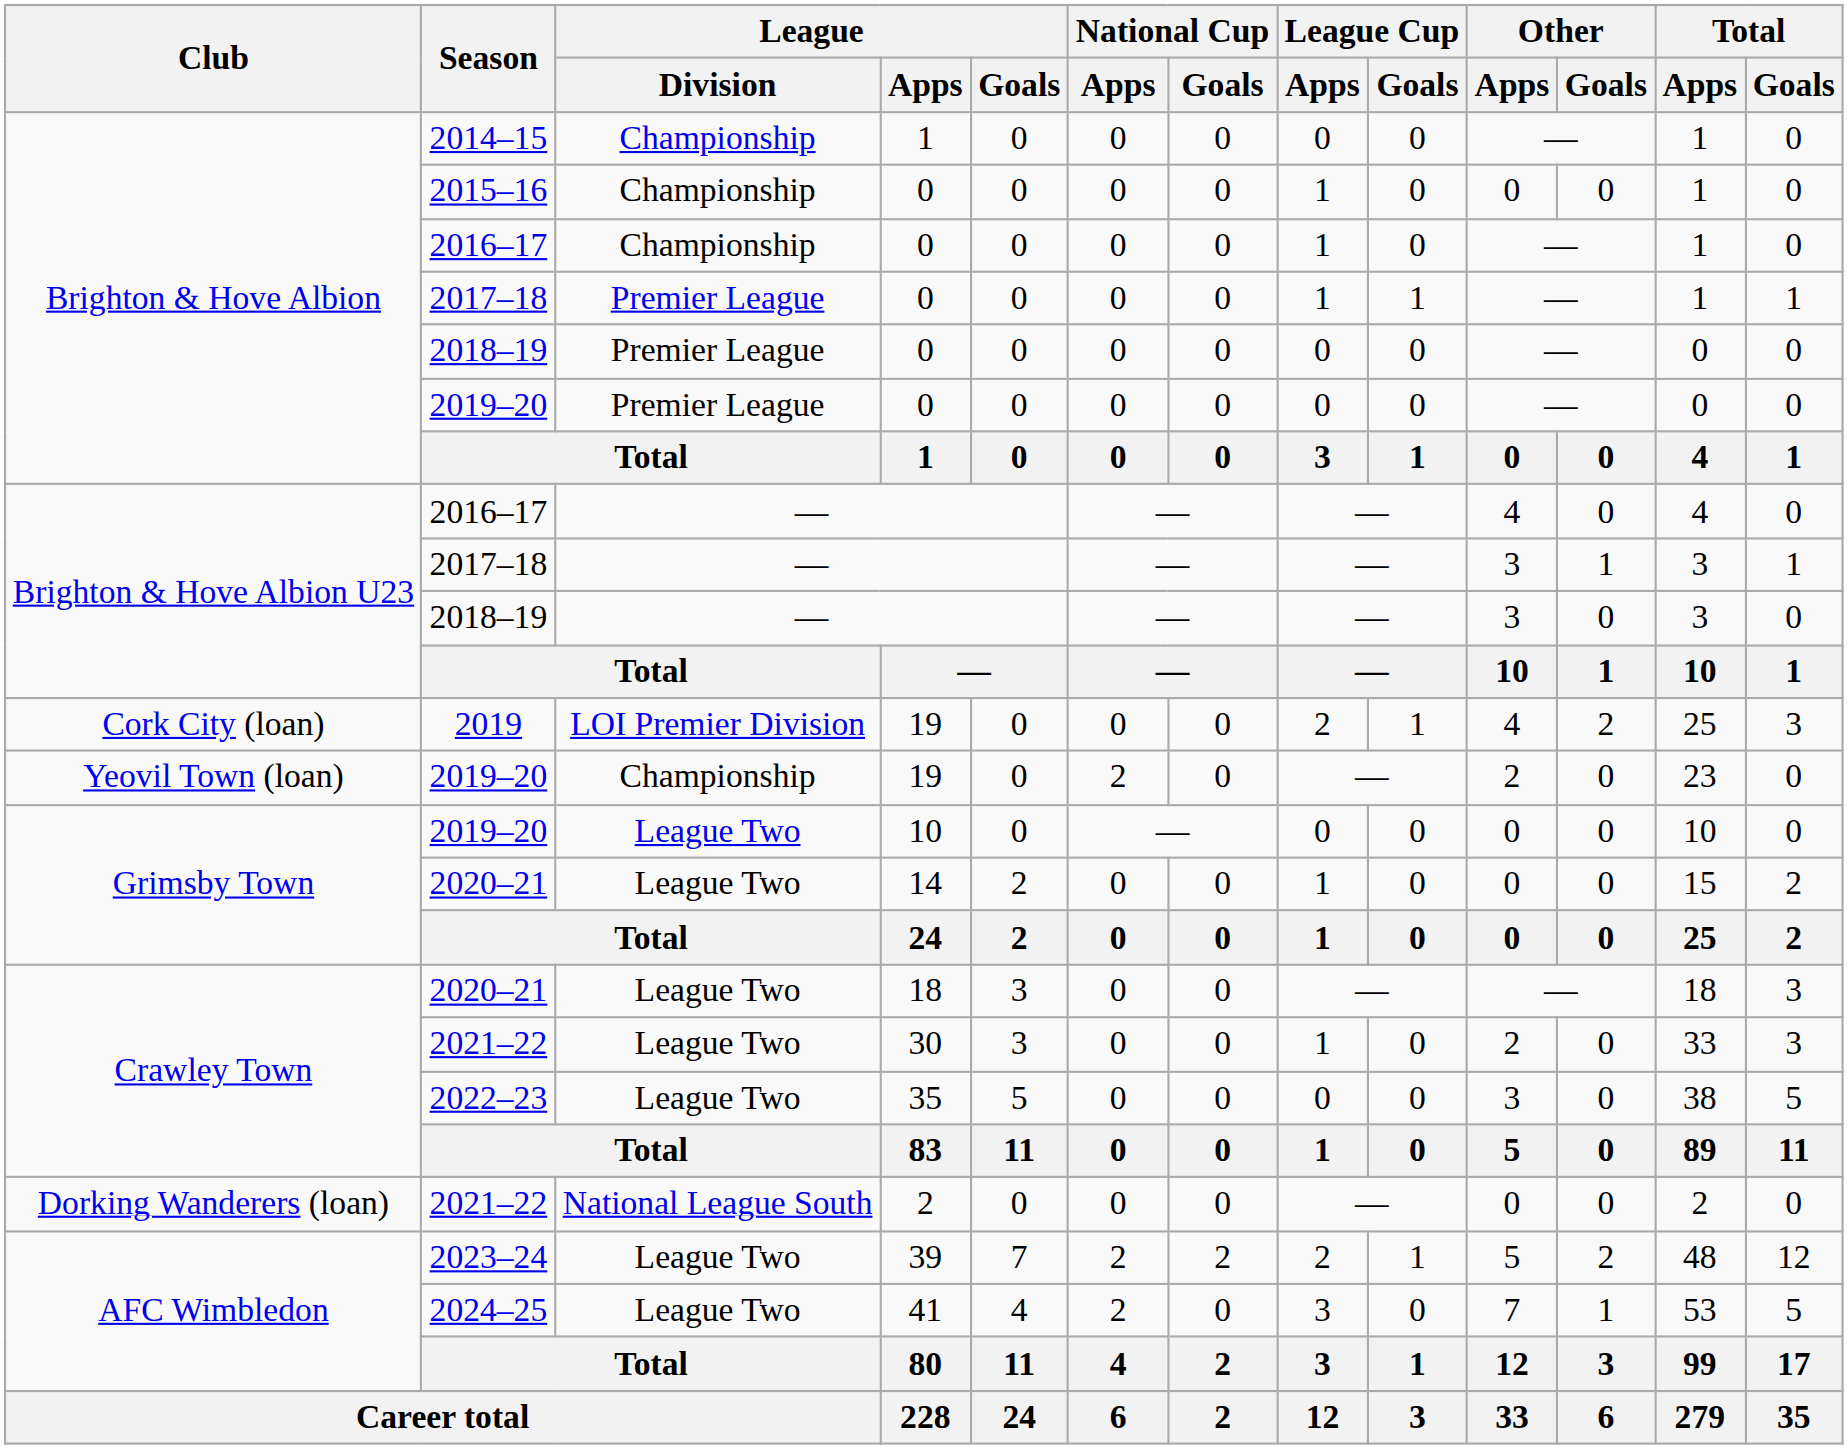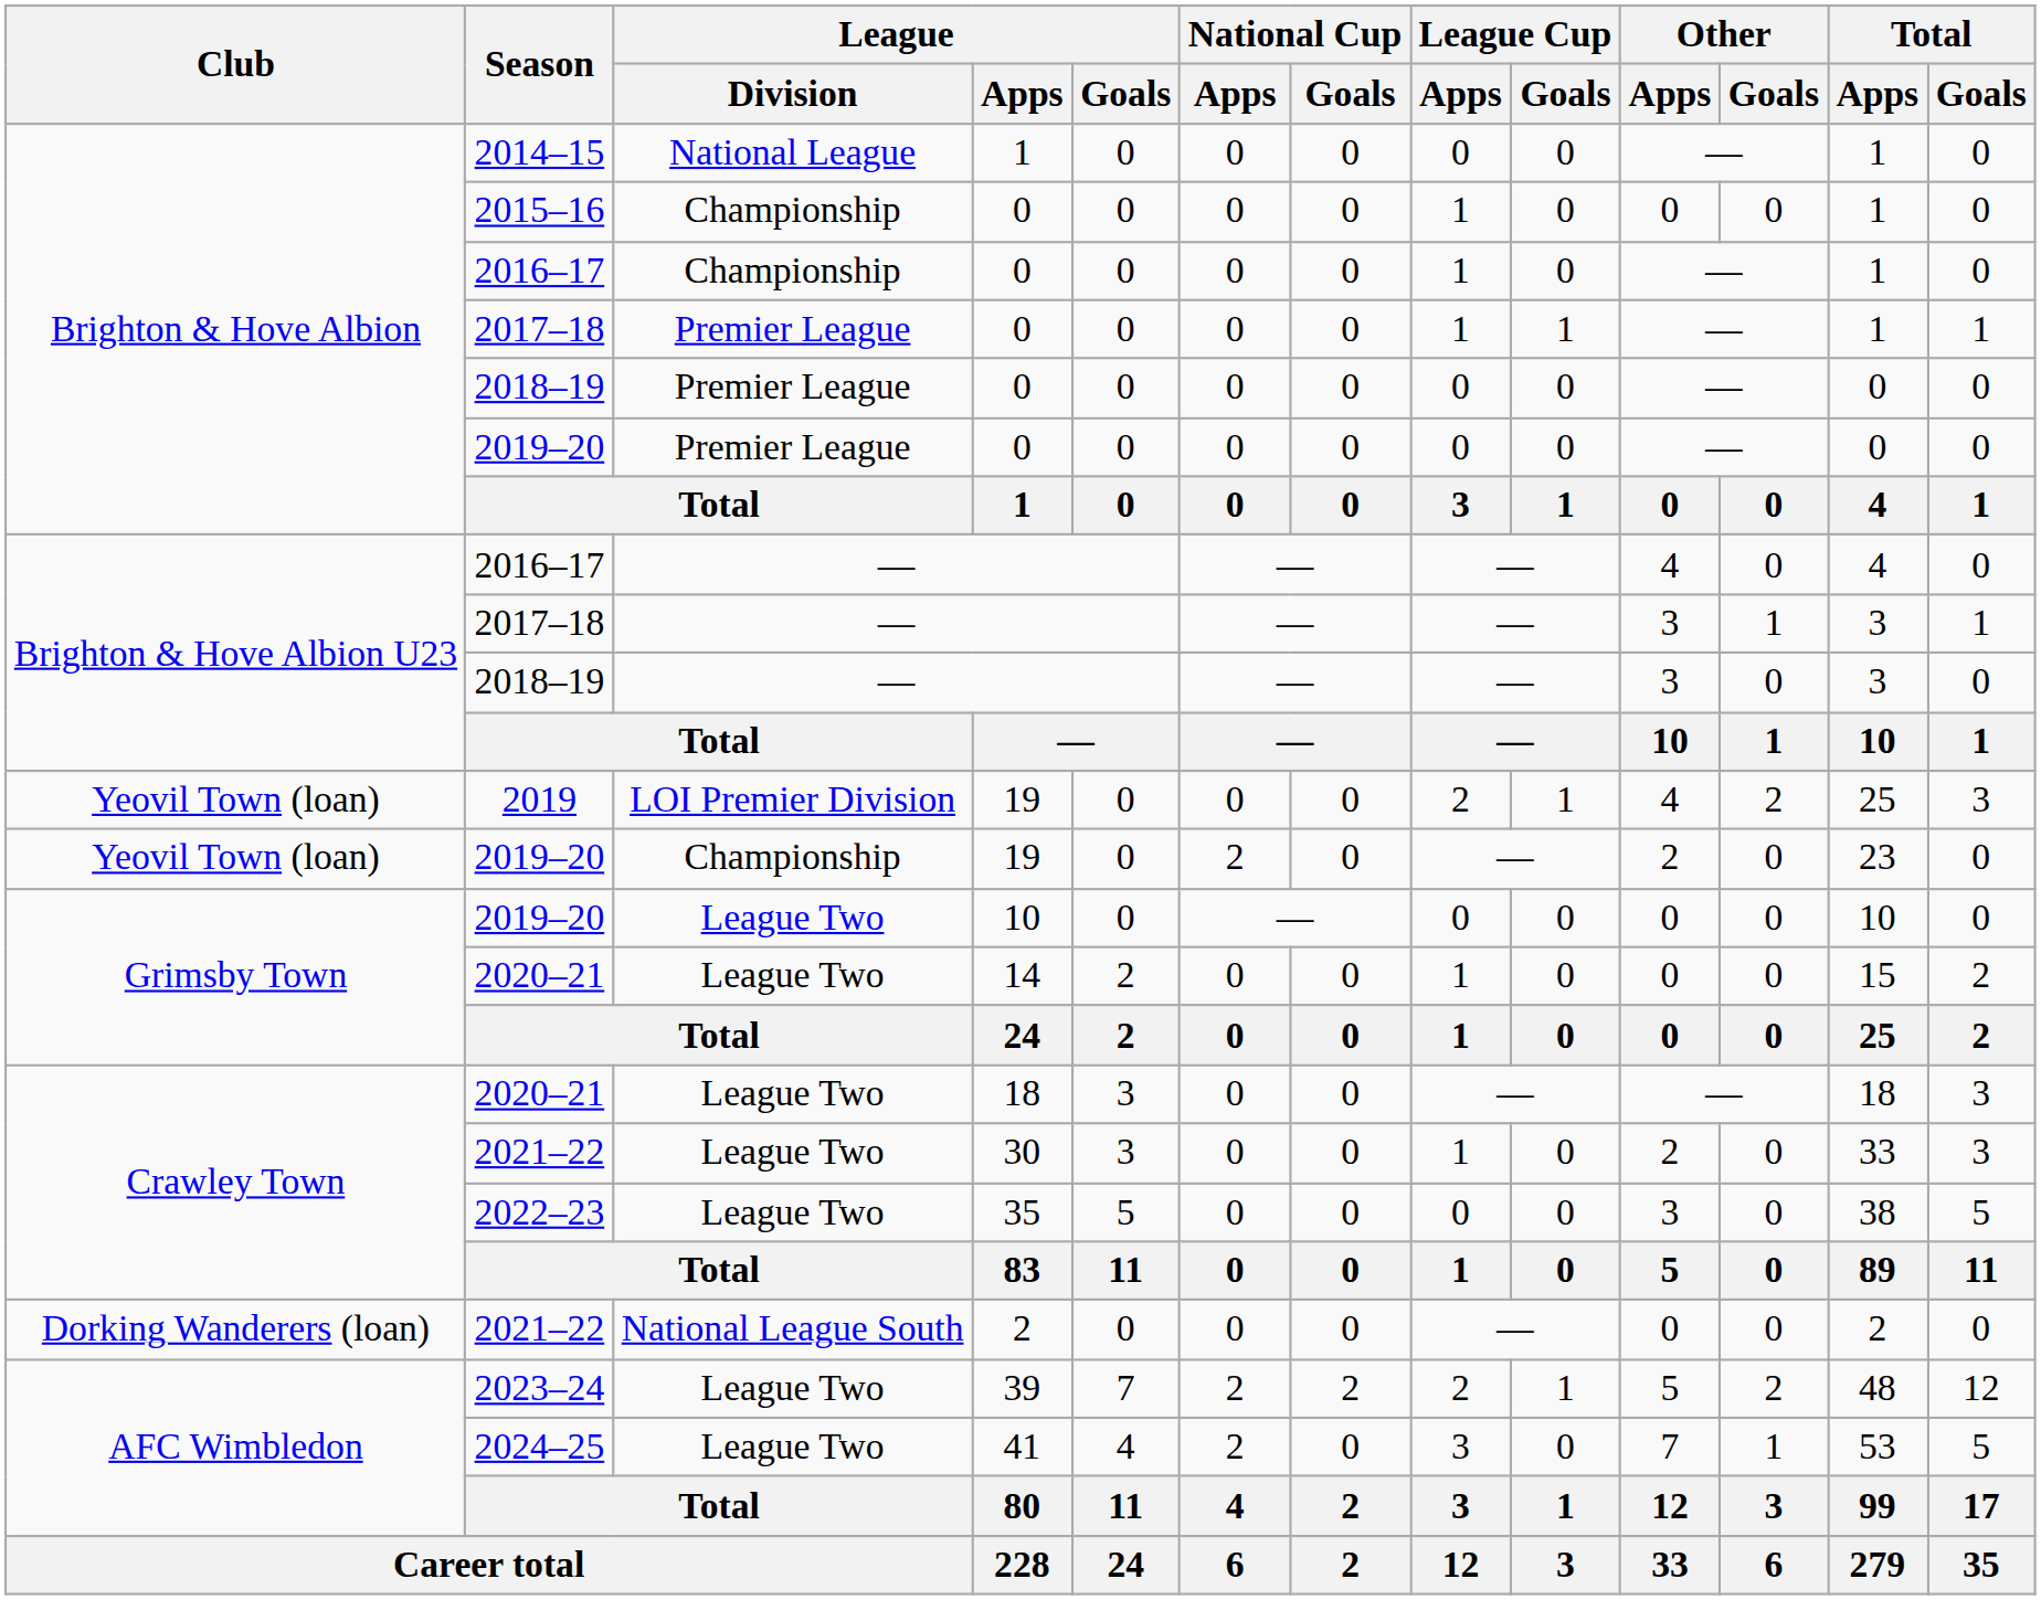 <table class=wikitable style="text-align: center;">
 <tr>
 <th rowspan=2>Club</th>
 <th rowspan=2>Season</th>
 <th colspan=3>League</th>
 <th colspan=2>National Cup</th>
 <th colspan=2>League Cup</th>
 <th colspan=2>Other</th>
 <th colspan=2>Total</th>
 </tr>
 <tr>
 <th>Division</th>
 <th>Apps</th>
 <th>Goals</th>
 <th>Apps</th>
 <th>Goals</th>
 <th>Apps</th>
 <th>Goals</th>
 <th>Apps</th>
 <th>Goals</th>
 <th>Apps</th>
 <th>Goals</th>
 </tr>
 <tr>
 <td rowspan=7><a href='#'>Brighton & Hove Albion</a></td>
 <td><a href='#'>2014–15</a></td>
-<td><a href='#'>Championship</a></td>
+<td><a href='#'>National League</a></td>
 <td>1</td>
 <td>0</td>
 <td>0</td>
 <td>0</td>
 <td>0</td>
 <td>0</td>
 <td colspan=2>—</td>
 <td>1</td>
 <td>0</td>
 </tr>
 <tr>
 <td><a href='#'>2015–16</a></td>
 <td>Championship</td>
 <td>0</td>
 <td>0</td>
 <td>0</td>
 <td>0</td>
 <td>1</td>
 <td>0</td>
 <td>0</td>
 <td>0</td>
 <td>1</td>
 <td>0</td>
 </tr>
 <tr>
 <td><a href='#'>2016–17</a></td>
 <td>Championship</td>
 <td>0</td>
 <td>0</td>
 <td>0</td>
 <td>0</td>
 <td>1</td>
 <td>0</td>
 <td colspan=2>—</td>
 <td>1</td>
 <td>0</td>
 </tr>
 <tr>
 <td><a href='#'>2017–18</a></td>
 <td><a href='#'>Premier League</a></td>
 <td>0</td>
 <td>0</td>
 <td>0</td>
 <td>0</td>
 <td>1</td>
 <td>1</td>
 <td colspan=2>—</td>
 <td>1</td>
 <td>1</td>
 </tr>
 <tr>
 <td><a href='#'>2018–19</a></td>
 <td>Premier League</td>
 <td>0</td>
 <td>0</td>
 <td>0</td>
 <td>0</td>
 <td>0</td>
 <td>0</td>
 <td colspan=2>—</td>
 <td>0</td>
 <td>0</td>
 </tr>
 <tr>
 <td><a href='#'>2019–20</a></td>
 <td>Premier League</td>
 <td>0</td>
 <td>0</td>
 <td>0</td>
 <td>0</td>
 <td>0</td>
 <td>0</td>
 <td colspan=2>—</td>
 <td>0</td>
 <td>0</td>
 </tr>
 <tr>
 <th colspan=2>Total</th>
 <th>1</th>
 <th>0</th>
 <th>0</th>
 <th>0</th>
 <th>3</th>
 <th>1</th>
 <th>0</th>
 <th>0</th>
 <th>4</th>
 <th>1</th>
 </tr>
 <tr>
 <td rowspan="4"><a href='#'>Brighton & Hove Albion U23</a></td>
 <td>2016–17</td>
 <td colspan=3>—</td>
 <td colspan=2>—</td>
 <td colspan=2>—</td>
 <td>4</td>
 <td>0</td>
 <td>4</td>
 <td>0</td>
 </tr>
 <tr>
 <td>2017–18</td>
 <td colspan=3>—</td>
 <td colspan=2>—</td>
 <td colspan=2>—</td>
 <td>3</td>
 <td>1</td>
 <td>3</td>
 <td>1</td>
 </tr>
 <tr>
 <td>2018–19</td>
 <td colspan=3>—</td>
 <td colspan=2>—</td>
 <td colspan=2>—</td>
 <td>3</td>
 <td>0</td>
 <td>3</td>
 <td>0</td>
 </tr>
 <tr>
 <th colspan=2>Total</th>
 <th colspan=2>—</th>
 <th colspan=2>—</th>
 <th colspan=2>—</th>
 <th>10</th>
 <th>1</th>
 <th>10</th>
 <th>1</th>
 </tr>
 <tr>
-<td><a href='#'>Cork City</a> (loan)</td>
+<td><a href='#'>Yeovil Town</a> (loan)</td>
 <td><a href='#'>2019</a></td>
 <td><a href='#'>LOI Premier Division</a></td>
 <td>19</td>
 <td>0</td>
 <td>0</td>
 <td>0</td>
 <td>2</td>
 <td>1</td>
 <td>4</td>
 <td>2</td>
 <td>25</td>
 <td>3</td>
 </tr>
 <tr>
 <td><a href='#'>Yeovil Town</a> (loan)</td>
 <td><a href='#'>2019–20</a></td>
 <td>Championship</td>
 <td>19</td>
 <td>0</td>
 <td>2</td>
 <td>0</td>
 <td colspan=2>—</td>
 <td>2</td>
 <td>0</td>
 <td>23</td>
 <td>0</td>
 </tr>
 <tr>
 <td rowspan=3><a href='#'>Grimsby Town</a></td>
 <td><a href='#'>2019–20</a></td>
 <td><a href='#'>League Two</a></td>
 <td>10</td>
 <td>0</td>
 <td colspan=2>—</td>
 <td>0</td>
 <td>0</td>
 <td>0</td>
 <td>0</td>
 <td>10</td>
 <td>0</td>
 </tr>
 <tr>
 <td><a href='#'>2020–21</a></td>
 <td>League Two</td>
 <td>14</td>
 <td>2</td>
 <td>0</td>
 <td>0</td>
 <td>1</td>
 <td>0</td>
 <td>0</td>
 <td>0</td>
 <td>15</td>
 <td>2</td>
 </tr>
 <tr>
 <th colspan="2">Total</th>
 <th>24</th>
 <th>2</th>
 <th>0</th>
 <th>0</th>
 <th>1</th>
 <th>0</th>
 <th>0</th>
 <th>0</th>
 <th>25</th>
 <th>2</th>
 </tr>
 <tr>
 <td rowspan="4"><a href='#'>Crawley Town</a></td>
 <td><a href='#'>2020–21</a></td>
 <td>League Two</td>
 <td>18</td>
 <td>3</td>
 <td>0</td>
 <td>0</td>
 <td colspan=2>—</td>
 <td colspan=2>—</td>
 <td>18</td>
 <td>3</td>
 </tr>
 <tr>
 <td><a href='#'>2021–22</a></td>
 <td>League Two</td>
 <td>30</td>
 <td>3</td>
 <td>0</td>
 <td>0</td>
 <td>1</td>
 <td>0</td>
 <td>2</td>
 <td>0</td>
 <td>33</td>
 <td>3</td>
 </tr>
 <tr>
 <td><a href='#'>2022–23</a></td>
 <td>League Two</td>
 <td>35</td>
 <td>5</td>
 <td>0</td>
 <td>0</td>
 <td>0</td>
 <td>0</td>
 <td>3</td>
 <td>0</td>
 <td>38</td>
 <td>5</td>
 </tr>
 <tr>
 <th colspan="2">Total</th>
 <th>83</th>
 <th>11</th>
 <th>0</th>
 <th>0</th>
 <th>1</th>
 <th>0</th>
 <th>5</th>
 <th>0</th>
 <th>89</th>
 <th>11</th>
 </tr>
 <tr>
 <td><a href='#'>Dorking Wanderers</a> (loan)</td>
 <td><a href='#'>2021–22</a></td>
 <td><a href='#'>National League South</a></td>
 <td>2</td>
 <td>0</td>
 <td>0</td>
 <td>0</td>
 <td colspan="2">—</td>
 <td>0</td>
 <td>0</td>
 <td>2</td>
 <td>0</td>
 </tr>
 <tr>
 <td rowspan="3"><a href='#'>AFC Wimbledon</a></td>
 <td><a href='#'>2023–24</a></td>
 <td>League Two</td>
 <td>39</td>
 <td>7</td>
 <td>2</td>
 <td>2</td>
 <td>2</td>
 <td>1</td>
 <td>5</td>
 <td>2</td>
 <td>48</td>
 <td>12</td>
 </tr>
 <tr>
 <td><a href='#'>2024–25</a></td>
 <td>League Two</td>
 <td>41</td>
 <td>4</td>
 <td>2</td>
 <td>0</td>
 <td>3</td>
 <td>0</td>
 <td>7</td>
 <td>1</td>
 <td>53</td>
 <td>5</td>
 </tr>
 <tr>
 <th colspan="2">Total</th>
 <th>80</th>
 <th>11</th>
 <th>4</th>
 <th>2</th>
 <th>3</th>
 <th>1</th>
 <th>12</th>
 <th>3</th>
 <th>99</th>
 <th>17</th>
 </tr>
 <tr>
 <th colspan="3">Career total</th>
 <th>228</th>
 <th>24</th>
 <th>6</th>
 <th>2</th>
 <th>12</th>
 <th>3</th>
 <th>33</th>
 <th>6</th>
 <th>279</th>
 <th>35</th>
 </tr>
 </table>
